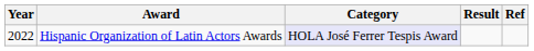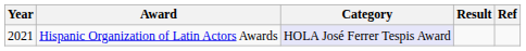 <table class="wikitable">
 <tr>
 <th>Year</th>
 <th>Award</th>
 <th>Category</th>
 <th>Result</th>
 <th>Ref</th>
 </tr>
 <tr>
-<td>2022</td>
+<td>2021</td>
 <td><a href='#'>Hispanic Organization of Latin Actors</a> Awards</td>
 <td style="background: lavender;">HOLA José Ferrer Tespis Award</td>
 <td></td>
 <td></td>
 </tr>
 </table>
